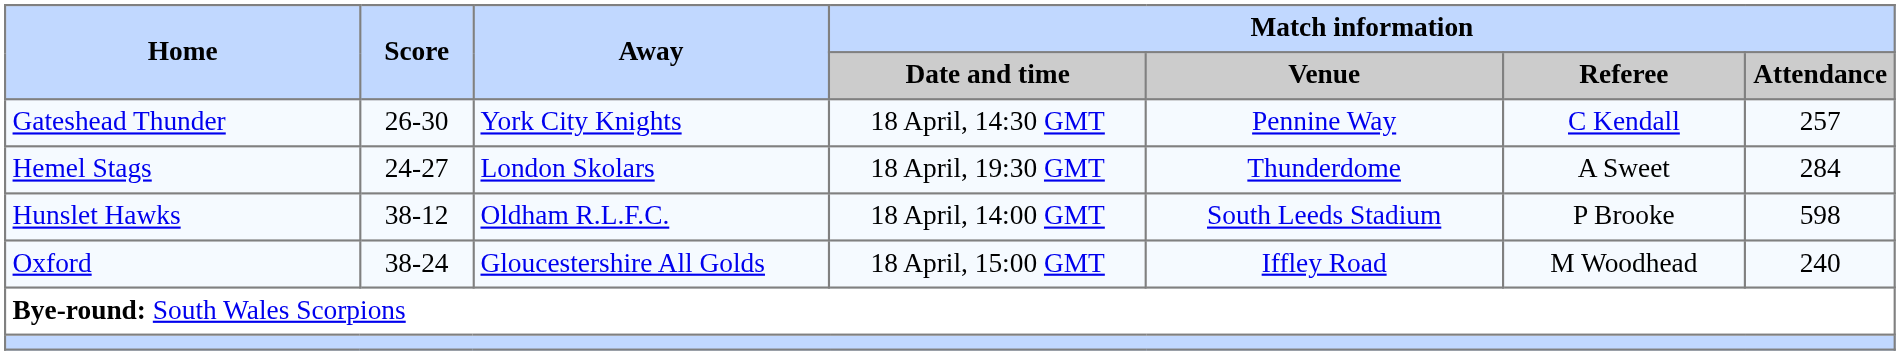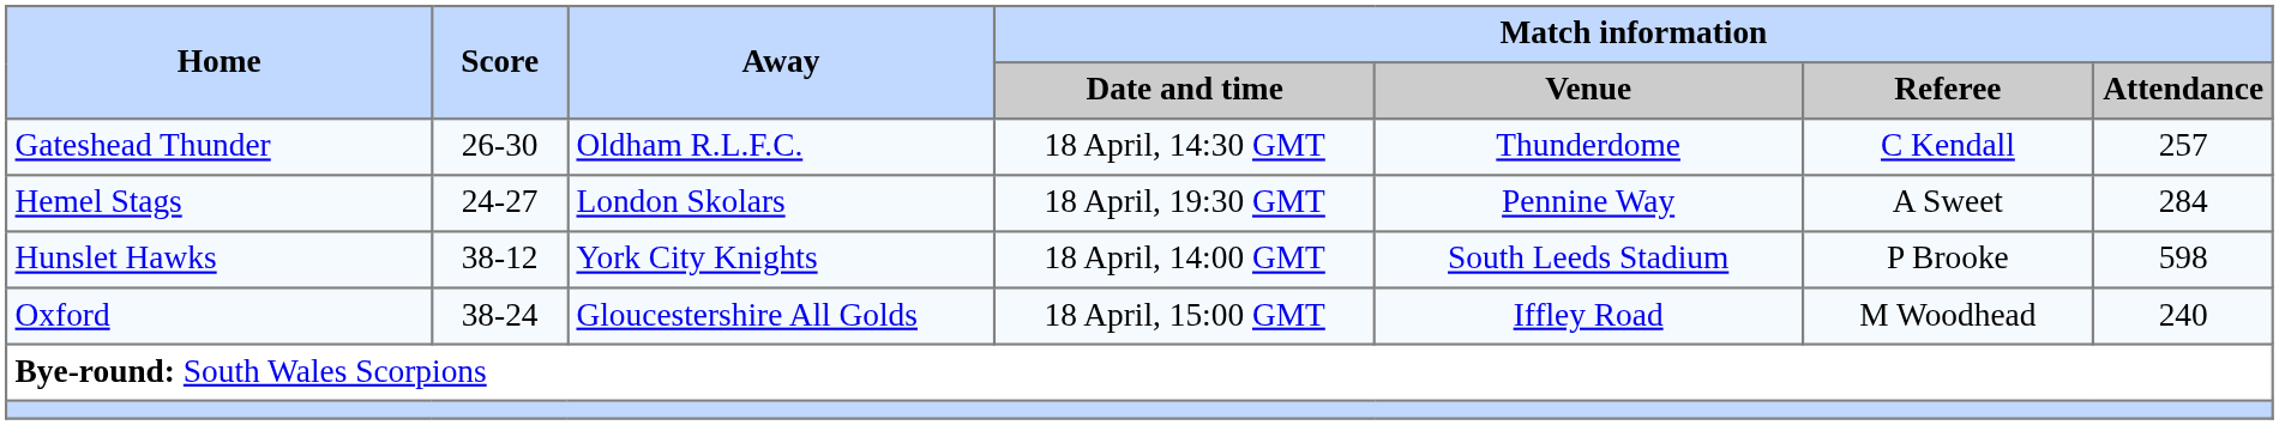 <table border=1 style="border-collapse:collapse; font-size:80%; text-align:center;" cellpadding=3 cellspacing=0 width=100%>
 <tr bgcolor=#C1D8FF>
 <th rowspan=2 width=19%>Home</th>
 <th rowspan=2 width=6%>Score</th>
 <th rowspan=2 width=19%>Away</th>
 <th colspan=6>Match information</th>
 </tr>
 <tr bgcolor=#CCCCCC>
 <th width=17%>Date and time</th>
 <th width=19%>Venue</th>
 <th width=13%>Referee</th>
 <th width=7%>Attendance</th>
 </tr>
 <tr bgcolor=#F5FAFF>
 <td align=left> <a href='#'>Gateshead Thunder</a></td>
 <td>26-30</td>
-<td align=left> <a href='#'>York City Knights</a></td>
+<td align=left> <a href='#'>Oldham R.L.F.C.</a></td>
 <td>18 April, 14:30 <a href='#'>GMT</a></td>
-<td><a href='#'>Pennine Way</a></td>
+<td><a href='#'>Thunderdome</a></td>
 <td><a href='#'>C Kendall</a></td>
 <td>257</td>
 </tr>
 <tr bgcolor=#F5FAFF>
 <td align=left> <a href='#'>Hemel Stags</a></td>
 <td>24-27</td>
 <td align=left> <a href='#'>London Skolars</a></td>
 <td>18 April, 19:30 <a href='#'>GMT</a></td>
-<td><a href='#'>Thunderdome</a></td>
+<td><a href='#'>Pennine Way</a></td>
 <td>A Sweet</td>
 <td>284</td>
 </tr>
 <tr bgcolor=#F5FAFF>
 <td align=left> <a href='#'>Hunslet Hawks</a></td>
 <td>38-12</td>
-<td align=left> <a href='#'>Oldham R.L.F.C.</a></td>
+<td align=left> <a href='#'>York City Knights</a></td>
 <td>18 April, 14:00 <a href='#'>GMT</a></td>
 <td><a href='#'>South Leeds Stadium</a></td>
 <td>P Brooke</td>
 <td>598</td>
 </tr>
 <tr bgcolor=#F5FAFF>
 <td align=left> <a href='#'>Oxford</a></td>
 <td>38-24</td>
 <td align=left> <a href='#'>Gloucestershire All Golds</a></td>
 <td>18 April, 15:00 <a href='#'>GMT</a></td>
 <td><a href='#'>Iffley Road</a></td>
 <td>M Woodhead</td>
 <td>240</td>
 </tr>
 <tr>
 <td colspan="7" align="left"><strong>Bye-round:</strong>  <a href='#'>South Wales Scorpions</a></td>
 </tr>
 <tr bgcolor=#C1D8FF>
 <th colspan=12></th>
 </tr>
 </table>
